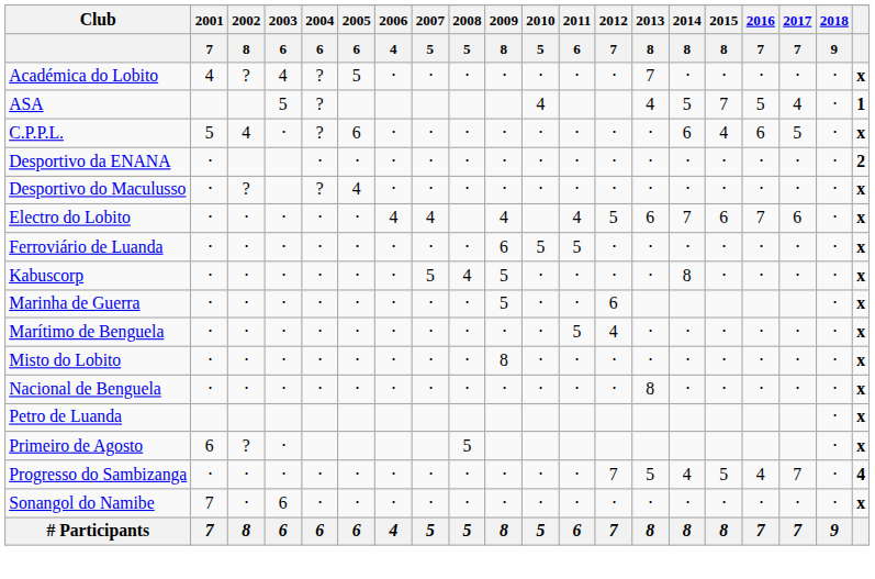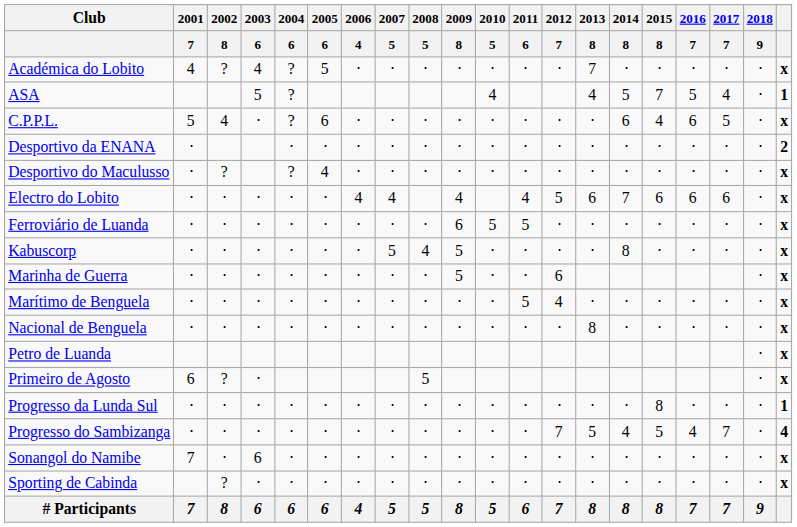 <table class="wikitable plainrowheaders sortable" style="text-align:center; font-size:90%">
 <tr>
 <th scope="col" rowspan="2">Club</th>
 </tr>
 <tr>
 <th colspan="1"><small>2001</small></th>
 <th colspan="1"><small>2002</small></th>
 <th colspan="1"><small>2003</small></th>
 <th colspan="1"><small>2004</small></th>
 <th colspan="1"><small>2005</small></th>
 <th colspan="1"><small>2006</small></th>
 <th colspan="1"><small>2007</small></th>
 <th colspan="1"><small>2008</small></th>
 <th colspan="1"><small>2009</small></th>
 <th colspan="1"><small>2010</small></th>
 <th colspan="1"><small>2011</small></th>
 <th colspan="1"><small>2012</small></th>
 <th colspan="1"><small>2013</small></th>
 <th colspan="1"><small>2014</small></th>
 <th colspan="1"><small>2015</small></th>
 <th colspan="1"><small><a href='#'>2016</a></small></th>
 <th colspan="1"><small><a href='#'>2017</a></small></th>
 <th colspan="1"><small><a href='#'>2018</a></small></th>
 <th colspan="1"></th>
 </tr>
 <tr>
 <th scope="col" rowspan="1"></th>
 <th scope="col" rowspan="1"><small>7</small></th>
 <th scope="col" rowspan="1"><small>8</small></th>
 <th scope="col" rowspan="1"><small>6</small></th>
 <th scope="col" rowspan="1"><small>6</small></th>
 <th scope="col" rowspan="1"><small>6</small></th>
 <th scope="col" rowspan="1"><small>4</small></th>
 <th scope="col" rowspan="1"><small>5</small></th>
 <th scope="col" rowspan="1"><small>5</small></th>
 <th scope="col" rowspan="1"><small>8</small></th>
 <th scope="col" rowspan="1"><small>5</small></th>
 <th scope="col" rowspan="1"><small>6</small></th>
 <th scope="col" rowspan="1"><small>7</small></th>
 <th scope="col" rowspan="1"><small>8</small></th>
 <th scope="col" rowspan="1"><small>8</small></th>
 <th scope="col" rowspan="1"><small>8</small></th>
 <th scope="col" rowspan="1"><small>7</small></th>
 <th scope="col" rowspan="1"><small>7</small></th>
 <th scope="col" rowspan="1"><small>9</small></th>
 <th scope="col" rowspan="1"></th>
 </tr>
 <tr>
 <td align=left><a href='#'>Académica do Lobito</a></td>
 <td>4</td>
 <td>?</td>
 <td>4</td>
 <td>?</td>
 <td>5</td>
 <td>⋅</td>
 <td>⋅</td>
 <td>⋅</td>
 <td>⋅</td>
 <td>⋅</td>
 <td>⋅</td>
 <td>⋅</td>
 <td>7</td>
 <td>⋅</td>
 <td>⋅</td>
 <td>⋅</td>
 <td>⋅</td>
 <td>⋅</td>
 <td><strong>x</strong></td>
 </tr>
 <tr>
 <td align=left><a href='#'>ASA</a></td>
 <td></td>
 <td></td>
 <td>5</td>
 <td>?</td>
 <td></td>
 <td></td>
 <td></td>
 <td></td>
 <td></td>
 <td>4</td>
 <td></td>
 <td></td>
 <td>4</td>
 <td>5</td>
 <td>7</td>
 <td>5</td>
 <td>4</td>
 <td>⋅</td>
 <td><strong>1</strong></td>
 </tr>
 <tr>
 <td align=left><a href='#'>C.P.P.L.</a></td>
 <td>5</td>
 <td>4</td>
 <td>⋅</td>
 <td>?</td>
 <td>6</td>
 <td>⋅</td>
 <td>⋅</td>
 <td>⋅</td>
 <td>⋅</td>
 <td>⋅</td>
 <td>⋅</td>
 <td>⋅</td>
 <td>⋅</td>
 <td>6</td>
 <td>4</td>
 <td>6</td>
 <td>5</td>
 <td>⋅</td>
 <td><strong>x</strong></td>
 </tr>
 <tr>
 <td align=left><a href='#'>Desportivo da ENANA</a></td>
 <td>⋅</td>
 <td></td>
 <td></td>
 <td>⋅</td>
 <td>⋅</td>
 <td>⋅</td>
 <td>⋅</td>
 <td>⋅</td>
 <td>⋅</td>
 <td>⋅</td>
 <td>⋅</td>
 <td>⋅</td>
 <td>⋅</td>
 <td>⋅</td>
 <td>⋅</td>
 <td>⋅</td>
 <td>⋅</td>
 <td>⋅</td>
 <td><strong>2</strong></td>
 </tr>
 <tr>
 <td align=left><a href='#'>Desportivo do Maculusso</a></td>
 <td>⋅</td>
 <td>?</td>
 <td></td>
 <td>?</td>
 <td>4</td>
 <td>⋅</td>
 <td>⋅</td>
 <td>⋅</td>
 <td>⋅</td>
 <td>⋅</td>
 <td>⋅</td>
 <td>⋅</td>
 <td>⋅</td>
 <td>⋅</td>
 <td>⋅</td>
 <td>⋅</td>
 <td>⋅</td>
 <td>⋅</td>
 <td><strong>x</strong></td>
 </tr>
 <tr>
 <td align=left><a href='#'>Electro do Lobito</a></td>
 <td>⋅</td>
 <td>⋅</td>
 <td>⋅</td>
 <td>⋅</td>
 <td>⋅</td>
 <td>4</td>
 <td>4</td>
 <td></td>
 <td>4</td>
 <td></td>
 <td>4</td>
 <td>5</td>
 <td>6</td>
 <td>7</td>
 <td>6</td>
-<td>7</td>
+<td>6</td>
 <td>6</td>
 <td>⋅</td>
 <td><strong>x</strong></td>
 </tr>
 <tr>
 <td align=left><a href='#'>Ferroviário de Luanda</a></td>
 <td>⋅</td>
 <td>⋅</td>
 <td>⋅</td>
 <td>⋅</td>
 <td>⋅</td>
 <td>⋅</td>
 <td>⋅</td>
 <td>⋅</td>
 <td>6</td>
 <td>5</td>
 <td>5</td>
 <td>⋅</td>
 <td>⋅</td>
 <td>⋅</td>
 <td>⋅</td>
 <td>⋅</td>
 <td>⋅</td>
 <td>⋅</td>
 <td><strong>x</strong></td>
 </tr>
 <tr>
 <td align=left><a href='#'>Kabuscorp</a></td>
 <td>⋅</td>
 <td>⋅</td>
 <td>⋅</td>
 <td>⋅</td>
 <td>⋅</td>
 <td>⋅</td>
 <td>5</td>
 <td>4</td>
 <td>5</td>
 <td>⋅</td>
 <td>⋅</td>
 <td>⋅</td>
 <td>⋅</td>
 <td>8</td>
 <td>⋅</td>
 <td>⋅</td>
 <td>⋅</td>
 <td>⋅</td>
 <td><strong>x</strong></td>
 </tr>
 <tr>
 <td align=left><a href='#'>Marinha de Guerra</a></td>
 <td>⋅</td>
 <td>⋅</td>
 <td>⋅</td>
 <td>⋅</td>
 <td>⋅</td>
 <td>⋅</td>
 <td>⋅</td>
 <td>⋅</td>
 <td>5</td>
 <td>⋅</td>
 <td>⋅</td>
 <td>6</td>
 <td></td>
 <td></td>
 <td></td>
 <td></td>
 <td></td>
 <td>⋅</td>
 <td><strong>x</strong></td>
 </tr>
 <tr>
 <td align=left><a href='#'>Marítimo de Benguela</a></td>
 <td>⋅</td>
 <td>⋅</td>
 <td>⋅</td>
 <td>⋅</td>
 <td>⋅</td>
 <td>⋅</td>
 <td>⋅</td>
 <td>⋅</td>
 <td>⋅</td>
 <td>⋅</td>
 <td>5</td>
 <td>4</td>
 <td>⋅</td>
 <td>⋅</td>
 <td>⋅</td>
 <td>⋅</td>
 <td>⋅</td>
 <td>⋅</td>
 <td><strong>x</strong></td>
 </tr>
 <tr>
-<td align=left><a href='#'>Misto do Lobito</a></td>
-<td>⋅</td>
-<td>⋅</td>
-<td>⋅</td>
-<td>⋅</td>
-<td>⋅</td>
-<td>⋅</td>
-<td>⋅</td>
-<td>⋅</td>
-<td>8</td>
-<td>⋅</td>
-<td>⋅</td>
-<td>⋅</td>
-<td>⋅</td>
-<td>⋅</td>
-<td>⋅</td>
-<td>⋅</td>
-<td>⋅</td>
-<td>⋅</td>
-<td><strong>x</strong></td>
-</tr>
-<tr>
 <td align=left><a href='#'>Nacional de Benguela</a></td>
 <td>⋅</td>
 <td>⋅</td>
 <td>⋅</td>
 <td>⋅</td>
 <td>⋅</td>
 <td>⋅</td>
 <td>⋅</td>
 <td>⋅</td>
 <td>⋅</td>
 <td>⋅</td>
 <td>⋅</td>
 <td>⋅</td>
 <td>8</td>
 <td>⋅</td>
 <td>⋅</td>
 <td>⋅</td>
 <td>⋅</td>
 <td>⋅</td>
 <td><strong>x</strong></td>
 </tr>
 <tr>
 <td align=left><a href='#'>Petro de Luanda</a></td>
 <td></td>
 <td></td>
 <td></td>
 <td></td>
 <td></td>
 <td></td>
 <td></td>
 <td></td>
 <td></td>
 <td></td>
 <td></td>
 <td></td>
 <td></td>
 <td></td>
 <td></td>
 <td></td>
 <td></td>
 <td>⋅</td>
 <td><strong>x</strong></td>
 </tr>
 <tr>
 <td align=left><a href='#'>Primeiro de Agosto</a></td>
 <td>6</td>
 <td>?</td>
 <td>⋅</td>
 <td></td>
 <td></td>
 <td></td>
 <td></td>
 <td>5</td>
 <td></td>
 <td></td>
 <td></td>
 <td></td>
 <td></td>
 <td></td>
 <td></td>
 <td></td>
 <td></td>
 <td>⋅</td>
 <td><strong>x</strong></td>
 </tr>
 <tr>
+<td align=left><a href='#'>Progresso da Lunda Sul</a></td>
+<td>⋅</td>
+<td>⋅</td>
+<td>⋅</td>
+<td>⋅</td>
+<td>⋅</td>
+<td>⋅</td>
+<td>⋅</td>
+<td>⋅</td>
+<td>⋅</td>
+<td>⋅</td>
+<td>⋅</td>
+<td>⋅</td>
+<td>⋅</td>
+<td>⋅</td>
+<td>8</td>
+<td>⋅</td>
+<td>⋅</td>
+<td>⋅</td>
+<td><strong>1</strong></td>
+</tr>
+<tr>
 <td align=left><a href='#'>Progresso do Sambizanga</a></td>
 <td>⋅</td>
 <td>⋅</td>
 <td>⋅</td>
 <td>⋅</td>
 <td>⋅</td>
 <td>⋅</td>
 <td>⋅</td>
 <td>⋅</td>
 <td>⋅</td>
 <td>⋅</td>
 <td>⋅</td>
 <td>7</td>
 <td>5</td>
 <td>4</td>
 <td>5</td>
 <td>4</td>
 <td>7</td>
 <td>⋅</td>
 <td><strong>4</strong></td>
 </tr>
 <tr>
 <td align=left><a href='#'>Sonangol do Namibe</a></td>
 <td>7</td>
 <td>⋅</td>
 <td>6</td>
 <td>⋅</td>
 <td>⋅</td>
 <td>⋅</td>
 <td>⋅</td>
 <td>⋅</td>
 <td>⋅</td>
 <td>⋅</td>
 <td>⋅</td>
 <td>⋅</td>
 <td>⋅</td>
 <td>⋅</td>
 <td>⋅</td>
 <td>⋅</td>
 <td>⋅</td>
 <td>⋅</td>
 <td><strong>x</strong></td>
 </tr>
 <tr>
+<td align=left><a href='#'>Sporting de Cabinda</a></td>
+<td></td>
+<td>?</td>
+<td>⋅</td>
+<td>⋅</td>
+<td>⋅</td>
+<td>⋅</td>
+<td>⋅</td>
+<td>⋅</td>
+<td>⋅</td>
+<td>⋅</td>
+<td>⋅</td>
+<td>⋅</td>
+<td>⋅</td>
+<td>⋅</td>
+<td>⋅</td>
+<td>⋅</td>
+<td>⋅</td>
+<td>⋅</td>
+<td><strong>x</strong></td>
+</tr>
+<tr>
 <th># Participants</th>
 <th><strong><em>7</em></strong></th>
 <th><strong><em>8</em></strong></th>
 <th><strong><em>6</em></strong></th>
 <th><strong><em>6</em></strong></th>
 <th><strong><em>6</em></strong></th>
 <th><strong><em>4</em></strong></th>
 <th><strong><em>5</em></strong></th>
 <th><strong><em>5</em></strong></th>
 <th><strong><em>8</em></strong></th>
 <th><strong><em>5</em></strong></th>
 <th><strong><em>6</em></strong></th>
 <th><strong><em>7</em></strong></th>
 <th><strong><em>8</em></strong></th>
 <th><strong><em>8</em></strong></th>
 <th><strong><em>8</em></strong></th>
 <th><strong><em>7</em></strong></th>
 <th><strong><em>7</em></strong></th>
 <th><strong><em>9</em></strong></th>
 <th></th>
 </tr>
 </table>
